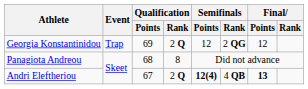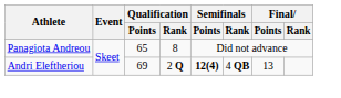 <table class="wikitable" style="font-size:90%;">
 <tr>
 <th rowspan=2>Athlete</th>
 <th rowspan=2>Event</th>
 <th colspan=2>Qualification</th>
 <th colspan=2>Semifinals</th>
 <th colspan=2>Final/</th>
 </tr>
 <tr style="font-size:95%">
 <th>Points</th>
 <th>Rank</th>
 <th>Points</th>
 <th>Rank</th>
 <th>Points</th>
 <th>Rank</th>
 </tr>
 <tr align=center>
-<td align=left><a href='#'>Georgia Konstantinidou</a></td>
-<td style="text-align:left;"><a href='#'>Trap</a></td>
-<td>69</td>
-<td>2 <strong>Q</strong></td>
-<td>12</td>
-<td>2 <strong>QG</strong></td>
-<td>12</td>
-<td></td>
-</tr>
-<tr align=center>
 <td align=left><a href='#'>Panagiota Andreou</a></td>
 <td align=left rowspan=2><a href='#'>Skeet</a></td>
-<td>68</td>
+<td>65</td>
 <td>8</td>
 <td colspan=4>Did not advance</td>
 </tr>
 <tr align=center>
 <td align=left><a href='#'>Andri Eleftheriou</a></td>
-<td>67</td>
+<td>69</td>
 <td>2 <strong>Q</strong></td>
 <td><strong>12(4)</strong></td>
 <td>4 <strong>QB</strong></td>
-<td><strong>13</strong></td>
+<td>13</td>
 <td></td>
 </tr>
 </table>
